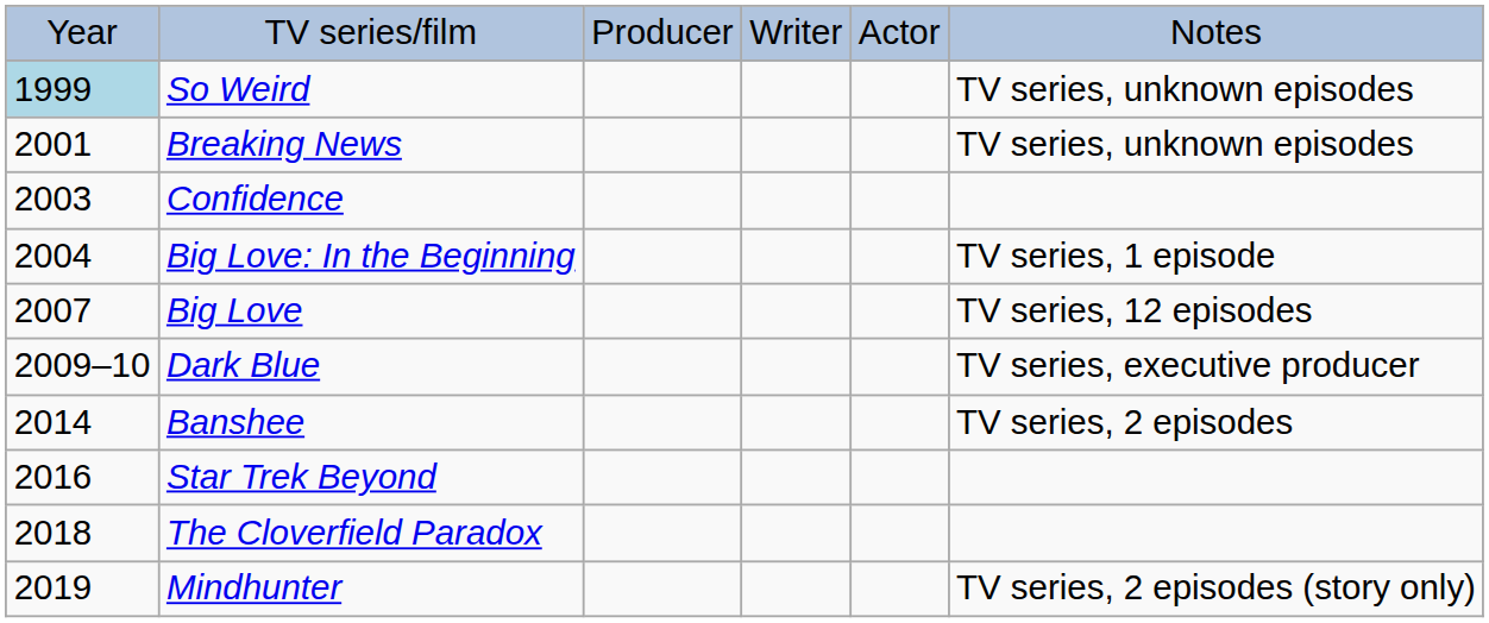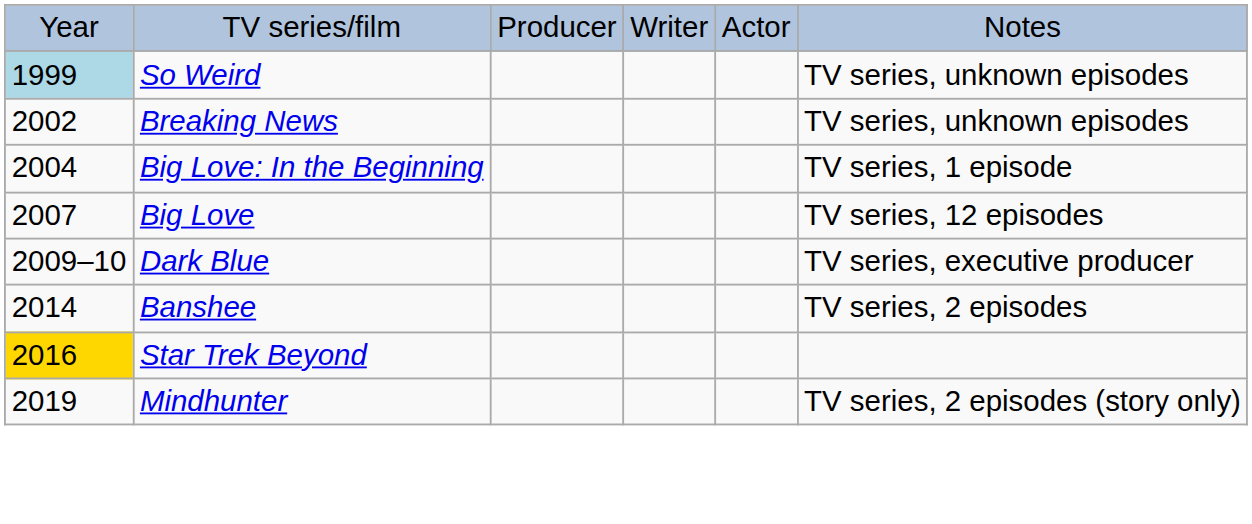 <table class="wikitable sortable">
 <tr style="background:#b0c4de; text-align:center;">
 <td>Year</td>
 <td>TV series/film</td>
 <td>Producer</td>
 <td>Writer</td>
 <td>Actor</td>
 <td>Notes</td>
 </tr>
 <tr>
 <td style="background: lightblue;">1999</td>
 <td><em><a href='#'>So Weird</a></em></td>
 <td></td>
 <td></td>
 <td></td>
 <td>TV series, unknown episodes</td>
 </tr>
 <tr>
-<td>2001</td>
+<td>2002</td>
 <td><em><a href='#'>Breaking News</a></em></td>
 <td></td>
 <td></td>
 <td></td>
 <td>TV series, unknown episodes</td>
-</tr>
-<tr>
-<td>2003</td>
-<td><em><a href='#'>Confidence</a></em></td>
-<td></td>
-<td></td>
-<td></td>
-<td></td>
 </tr>
 <tr>
 <td>2004</td>
 <td><em><a href='#'>Big Love: In the Beginning</a></em></td>
 <td></td>
 <td></td>
 <td></td>
 <td>TV series, 1 episode</td>
 </tr>
 <tr>
 <td>2007</td>
 <td><em><a href='#'>Big Love</a></em></td>
 <td></td>
 <td></td>
 <td></td>
 <td>TV series, 12 episodes</td>
 </tr>
 <tr>
 <td>2009–10</td>
 <td><em><a href='#'>Dark Blue</a></em></td>
 <td></td>
 <td></td>
 <td></td>
 <td>TV series, executive producer</td>
 </tr>
 <tr>
 <td>2014</td>
 <td><em><a href='#'>Banshee</a></em></td>
 <td></td>
 <td></td>
 <td></td>
 <td>TV series, 2 episodes</td>
 </tr>
 <tr>
-<td>2016</td>
+<td style="background: gold;">2016</td>
 <td><em><a href='#'>Star Trek Beyond</a></em></td>
-<td></td>
-<td></td>
-<td></td>
-<td></td>
-</tr>
-<tr>
-<td>2018</td>
-<td><em><a href='#'>The Cloverfield Paradox</a></em></td>
 <td></td>
 <td></td>
 <td></td>
 <td></td>
 </tr>
 <tr>
 <td>2019</td>
 <td><em><a href='#'>Mindhunter</a></em></td>
 <td></td>
 <td></td>
 <td></td>
 <td>TV series, 2 episodes (story only)</td>
 </tr>
 </table>
